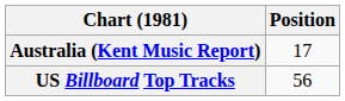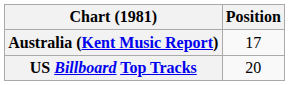 <table class="wikitable plainrowheaders" style="text-align:center;">
 <tr>
 <th>Chart (1981)</th>
 <th>Position</th>
 </tr>
 <tr>
 <th scope="row">Australia (<a href='#'>Kent Music Report</a>)</th>
 <td>17</td>
 </tr>
 <tr>
 </tr>
 <tr>
 <th scope="row">US <em><a href='#'>Billboard</a></em> <a href='#'>Top Tracks</a></th>
-<td>56</td>
+<td>20</td>
 </tr>
 </table>
